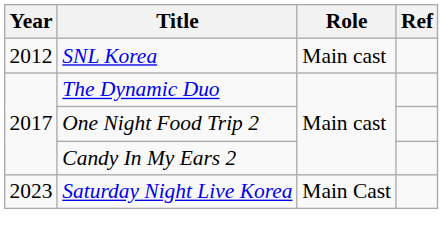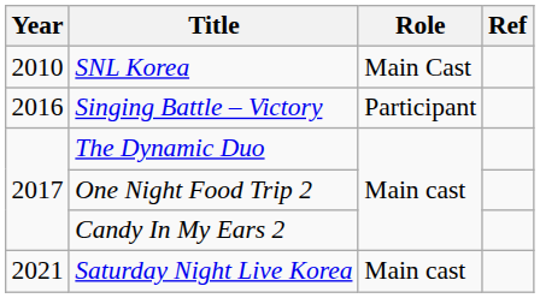 <table class="wikitable">
 <tr>
 <th>Year</th>
 <th>Title</th>
 <th>Role</th>
 <th>Ref</th>
 </tr>
 <tr>
-<td>2012</td>
+<td>2010</td>
 <td><a href='#'><em>SNL Korea</em></a></td>
-<td>Main cast</td>
+<td>Main Cast</td>
+<td></td>
+</tr>
+<tr>
+<td>2016</td>
+<td><em><a href='#'>Singing Battle – Victory</a></em></td>
+<td>Participant</td>
 <td></td>
 </tr>
 <tr>
 <td rowspan="3">2017</td>
 <td><a href='#'><em>The Dynamic Duo</em></a></td>
 <td rowspan="3">Main cast</td>
 <td></td>
 </tr>
 <tr>
 <td><em>One Night Food Trip 2</em></td>
 <td></td>
 </tr>
 <tr>
 <td><em>Candy In My Ears 2</em></td>
 <td></td>
 </tr>
 <tr>
-<td>2023</td>
+<td>2021</td>
 <td><em><a href='#'>Saturday Night Live Korea</a></em></td>
-<td>Main Cast</td>
+<td>Main cast</td>
 <td></td>
 </tr>
 </table>
